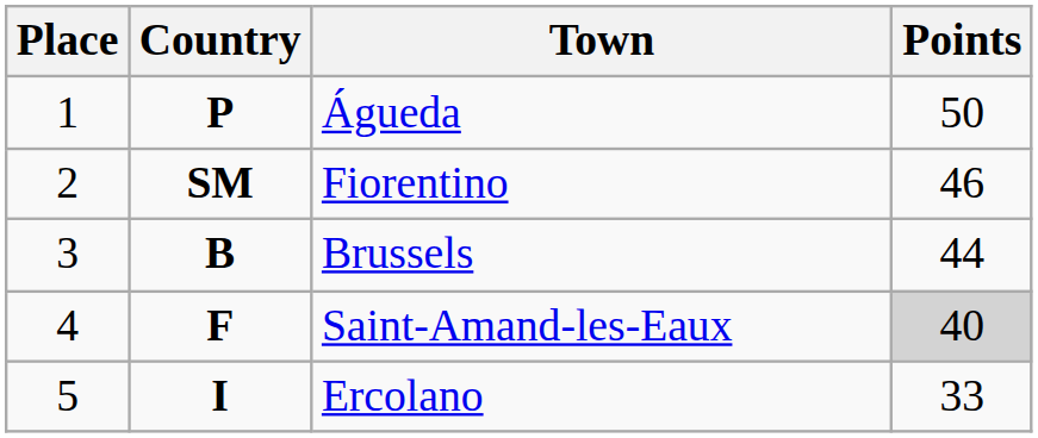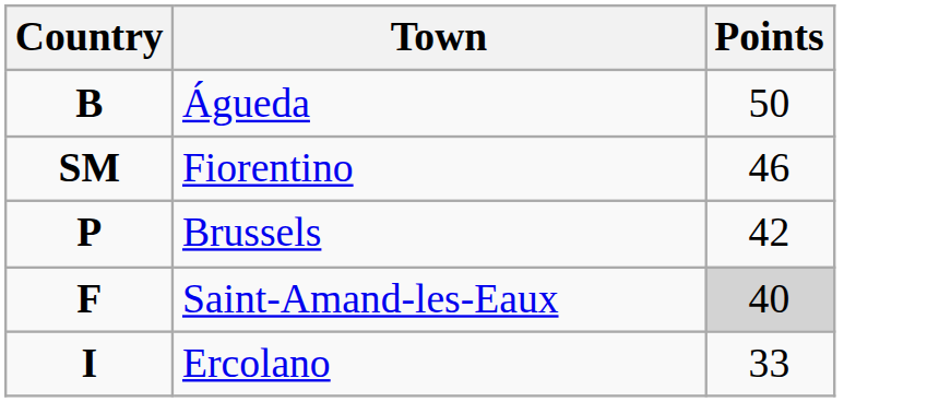 <table class="wikitable" style="text-align;">
 <tr>
-<th width="25">Place</th>
 <th width="25">Country</th>
 <th width="200">Town</th>
 <th width="25">Points</th>
 </tr>
 <tr>
-<td align="center">1</td>
-<td align="center"><strong>P</strong></td>
+<td align="center"><strong>B</strong></td>
 <td align="left"><a href='#'>Águeda</a></td>
 <td align="center">50</td>
 </tr>
 <tr>
-<td align="center">2</td>
 <td align="center"><strong>SM</strong></td>
 <td align="left"><a href='#'>Fiorentino</a></td>
 <td align="center">46</td>
 </tr>
 <tr>
-<td align="center">3</td>
-<td align="center"><strong>B</strong></td>
+<td align="center"><strong>P</strong></td>
 <td align="left"><a href='#'>Brussels</a></td>
-<td align="center">44</td>
+<td align="center">42</td>
 </tr>
 <tr>
-<td align="center">4</td>
 <td align="center"><strong>F</strong></td>
 <td align="left"><a href='#'>Saint-Amand-les-Eaux</a></td>
 <td align="center" style="background: lightgrey;">40</td>
 </tr>
 <tr>
-<td align="center">5</td>
 <td align="center"><strong>I</strong></td>
 <td align="left"><a href='#'>Ercolano</a></td>
 <td align="center">33</td>
 </tr>
 </table>
